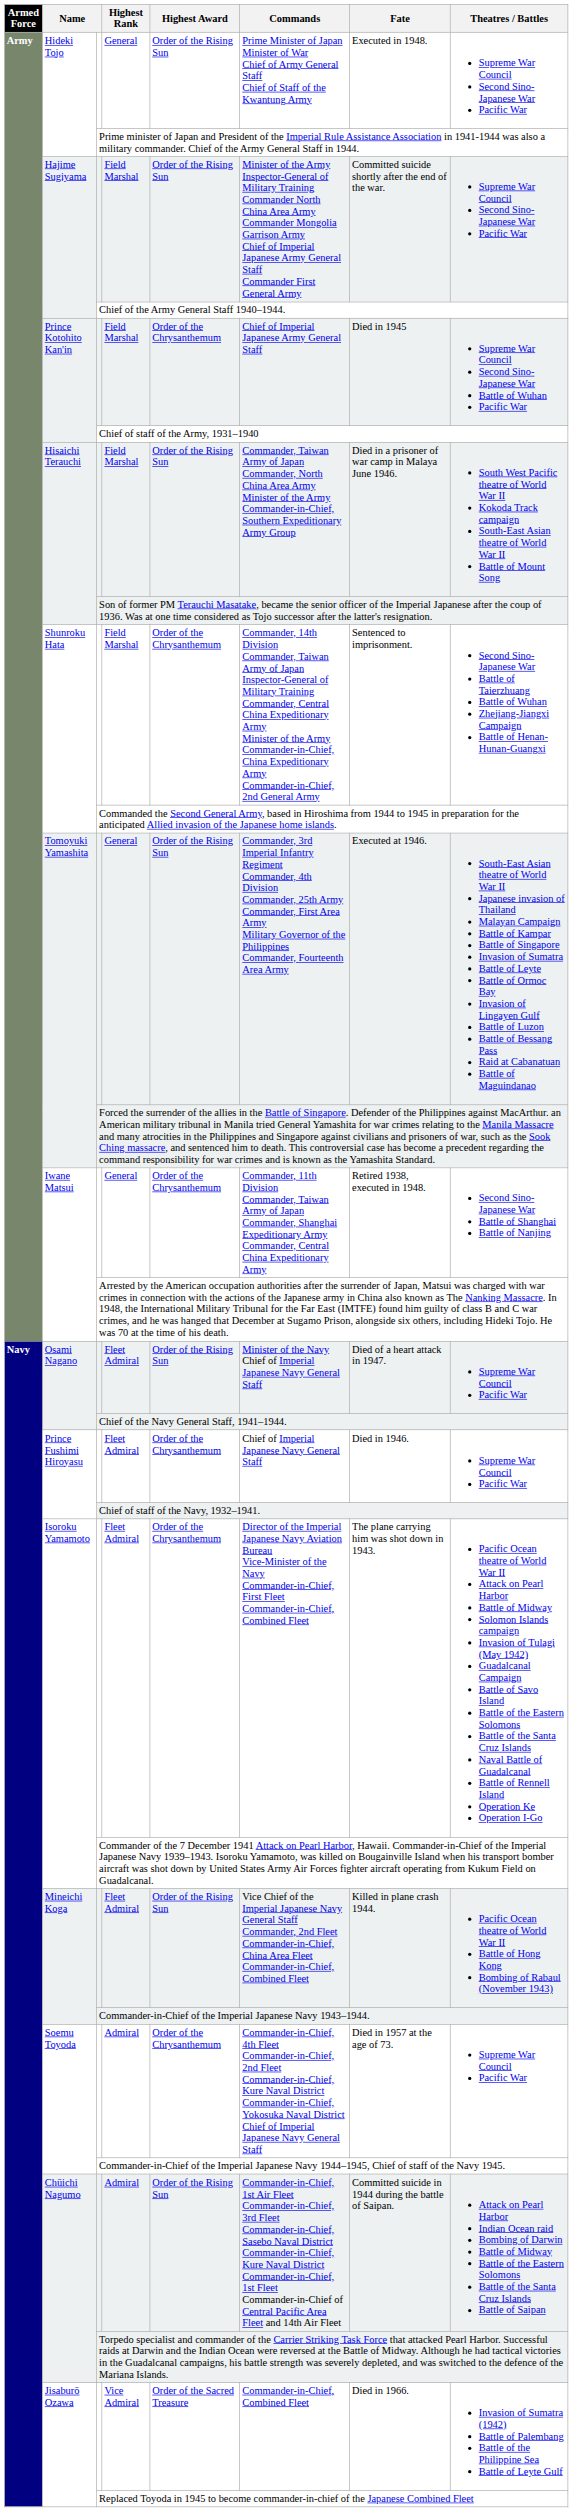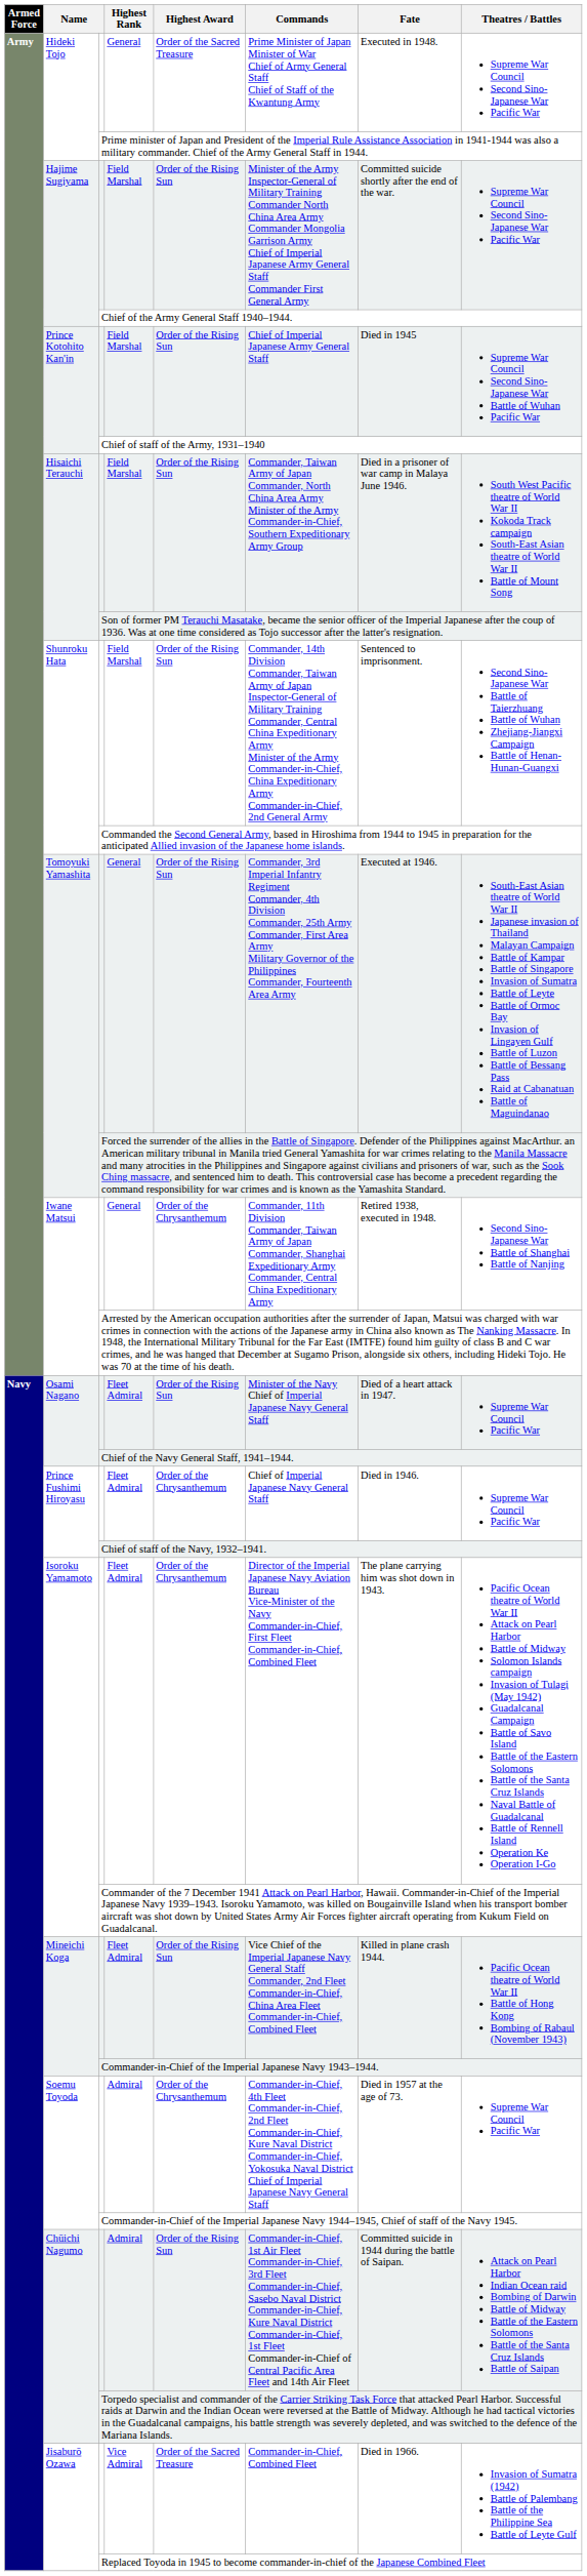 <table class="wikitable">
 <tr>
 <th style="background:#000; color:white;">Armed Force</th>
 <th colspan="2">Name</th>
 <th>Highest Rank</th>
 <th>Highest Award</th>
 <th>Commands</th>
 <th>Fate</th>
 <th>Theatres / Battles</th>
 </tr>
 <tr style="background:#fff;vertical-align: top;">
 <td rowspan="14" style="background:#78866b; color:white;"><strong>Army</strong></td>
 <td rowspan="2"><a href='#'>Hideki Tojo</a></td>
 <td></td>
 <td><a href='#'>General</a></td>
-<td><a href='#'>Order of the Rising Sun</a></td>
+<td><a href='#'>Order of the Sacred Treasure</a></td>
 <td><a href='#'>Prime Minister of Japan</a><br><a href='#'>Minister of War</a><br><a href='#'>Chief of Army General Staff</a><br><a href='#'>Chief of Staff of the Kwantung Army</a></td>
 <td>Executed in 1948.</td>
 <td><br><ul><li><a href='#'>Supreme War Council</a></li><li><a href='#'>Second Sino-Japanese War</a></li><li><a href='#'>Pacific War</a></li></ul></td>
 </tr>
 <tr style="background:#fff;">
 <td colspan="8">Prime minister of Japan and President of the <a href='#'>Imperial Rule Assistance Association</a> in 1941-1944 was also a military commander. Chief of the Army General Staff in 1944.</td>
 </tr>
 <tr style="background:#edf1f1;vertical-align: top;">
 <td rowspan="2"><a href='#'>Hajime Sugiyama</a></td>
 <td></td>
 <td><a href='#'>Field Marshal</a></td>
 <td><a href='#'>Order of the Rising Sun</a></td>
 <td><a href='#'>Minister of the Army</a><br><a href='#'>Inspector-General of Military Training</a><br><a href='#'>Commander North China Area Army</a><br><a href='#'>Commander Mongolia Garrison Army</a><br><a href='#'>Chief of Imperial Japanese Army General Staff</a><br><a href='#'>Commander First General Army</a></td>
 <td>Committed suicide shortly after the end of the war.</td>
 <td><br><ul><li><a href='#'>Supreme War Council</a></li><li><a href='#'>Second Sino-Japanese War</a></li><li><a href='#'>Pacific War</a></li></ul></td>
 </tr>
 <tr style="background:#fff;">
 <td colspan="8">Chief of the Army General Staff 1940–1944.</td>
 </tr>
 <tr style="background:#edf1f1;vertical-align: top;">
 <td rowspan="2"><a href='#'>Prince Kotohito Kan'in</a></td>
 <td></td>
 <td><a href='#'>Field Marshal</a></td>
-<td><a href='#'>Order of the Chrysanthemum</a></td>
+<td><a href='#'>Order of the Rising Sun</a></td>
 <td><a href='#'>Chief of Imperial Japanese Army General Staff</a></td>
 <td>Died in 1945</td>
 <td><br><ul><li><a href='#'>Supreme War Council</a></li><li><a href='#'>Second Sino-Japanese War</a></li><li><a href='#'>Battle of Wuhan</a></li><li><a href='#'>Pacific War</a></li></ul></td>
 </tr>
 <tr style="background:#fff;">
 <td colspan="8">Chief of staff of the Army, 1931–1940</td>
 </tr>
 <tr style="background:#edf1f1;vertical-align: top;">
 <td rowspan="2"><a href='#'>Hisaichi Terauchi</a></td>
 <td></td>
 <td><a href='#'>Field Marshal</a></td>
 <td><a href='#'>Order of the Rising Sun</a></td>
 <td><a href='#'>Commander, Taiwan Army of Japan</a><br><a href='#'>Commander, North China Area Army</a><br><a href='#'>Minister of the Army</a><br><a href='#'>Commander-in-Chief, Southern Expeditionary Army Group</a></td>
 <td>Died in a prisoner of war camp in Malaya June 1946.</td>
 <td><br><ul><li><a href='#'>South West Pacific theatre of World War II</a></li><li><a href='#'>Kokoda Track campaign</a></li><li><a href='#'>South-East Asian theatre of World War II</a></li><li><a href='#'>Battle of Mount Song</a></li></ul></td>
 </tr>
 <tr style="background:#edf1f1;">
 <td colspan="8">Son of former PM <a href='#'>Terauchi Masatake</a>, became the senior officer of the Imperial Japanese after the coup of 1936. Was at one time considered as Tojo successor after the latter's resignation.</td>
 </tr>
 <tr style="background:#fff;vertical-align: top;">
 <td rowspan="2"><a href='#'>Shunroku Hata</a></td>
 <td></td>
 <td><a href='#'>Field Marshal</a></td>
-<td><a href='#'>Order of the Chrysanthemum</a></td>
+<td><a href='#'>Order of the Rising Sun</a></td>
 <td><a href='#'>Commander, 14th Division</a><br><a href='#'>Commander, Taiwan Army of Japan</a><br><a href='#'>Inspector-General of Military Training</a><br><a href='#'>Commander, Central China Expeditionary Army</a><br><a href='#'>Minister of the Army</a><br><a href='#'>Commander-in-Chief, China Expeditionary Army</a><br><a href='#'>Commander-in-Chief, 2nd General Army</a></td>
 <td>Sentenced to imprisonment.</td>
 <td><br><ul><li><a href='#'>Second Sino-Japanese War</a></li><li><a href='#'>Battle of Taierzhuang</a></li><li><a href='#'>Battle of Wuhan</a></li><li><a href='#'>Zhejiang-Jiangxi Campaign</a></li><li><a href='#'>Battle of Henan-Hunan-Guangxi</a></li></ul></td>
 </tr>
 <tr style="background:#fff;">
 <td colspan="8">Commanded the <a href='#'>Second General Army</a>, based in Hiroshima from 1944 to 1945 in preparation for the anticipated <a href='#'>Allied invasion of the Japanese home islands</a>.</td>
 </tr>
 <tr style="background:#edf1f1;vertical-align: top;">
 <td rowspan="2"><a href='#'>Tomoyuki Yamashita</a></td>
 <td></td>
 <td><a href='#'>General</a></td>
 <td><a href='#'>Order of the Rising Sun</a></td>
 <td><a href='#'>Commander, 3rd Imperial Infantry Regiment</a><br><a href='#'>Commander, 4th Division</a><br><a href='#'>Commander, 25th Army</a><br><a href='#'>Commander, First Area Army</a><br><a href='#'>Military Governor of the Philippines</a><br><a href='#'>Commander, Fourteenth Area Army</a></td>
 <td>Executed at 1946.</td>
 <td><br><ul><li><a href='#'>South-East Asian theatre of World War II</a></li><li><a href='#'>Japanese invasion of Thailand</a></li><li><a href='#'>Malayan Campaign</a></li><li><a href='#'>Battle of Kampar</a></li><li><a href='#'>Battle of Singapore</a></li><li><a href='#'>Invasion of Sumatra</a></li><li><a href='#'>Battle of Leyte</a></li><li><a href='#'>Battle of Ormoc Bay</a></li><li><a href='#'>Invasion of Lingayen Gulf</a></li><li><a href='#'>Battle of Luzon</a></li><li><a href='#'>Battle of Bessang Pass</a></li><li><a href='#'>Raid at Cabanatuan</a></li><li><a href='#'>Battle of Maguindanao</a></li></ul></td>
 </tr>
 <tr style="background:#edf1f1;">
 <td colspan="8">Forced the surrender of the allies in the <a href='#'>Battle of Singapore</a>. Defender of the Philippines against MacArthur. an American military tribunal in Manila tried General Yamashita for war crimes relating to the <a href='#'>Manila Massacre</a> and many atrocities in the Philippines and Singapore against civilians and prisoners of war, such as the <a href='#'>Sook Ching massacre</a>, and sentenced him to death. This controversial case has become a precedent regarding the command responsibility for war crimes and is known as the Yamashita Standard.</td>
 </tr>
 <tr style="background:#fff;vertical-align: top;">
 <td rowspan="2"><a href='#'>Iwane Matsui</a></td>
 <td></td>
 <td><a href='#'>General</a></td>
 <td><a href='#'>Order of the Chrysanthemum</a></td>
 <td><a href='#'>Commander, 11th Division</a><br><a href='#'>Commander, Taiwan Army of Japan</a><br><a href='#'>Commander, Shanghai Expeditionary Army</a><br><a href='#'>Commander, Central China Expeditionary Army</a></td>
 <td>Retired 1938, executed in 1948.</td>
 <td><br><ul><li><a href='#'>Second Sino-Japanese War</a></li><li><a href='#'>Battle of Shanghai</a></li><li><a href='#'>Battle of Nanjing</a></li></ul></td>
 </tr>
 <tr style="background:#fff;">
 <td colspan="8">Arrested by the American occupation authorities after the surrender of Japan, Matsui was charged with war crimes in connection with the actions of the Japanese army in China also known as The <a href='#'>Nanking Massacre</a>. In 1948, the International Military Tribunal for the Far East (IMTFE) found him guilty of class B and C war crimes, and he was hanged that December at Sugamo Prison, alongside six others, including Hideki Tojo. He was 70 at the time of his death.</td>
 </tr>
 <tr style="background:#edf1f1;vertical-align: top;">
 <td rowspan="14" style="background:navy; color:white;"><strong>Navy</strong></td>
 <td rowspan="2"><a href='#'>Osami Nagano</a></td>
 <td></td>
 <td><a href='#'>Fleet Admiral</a></td>
 <td><a href='#'>Order of the Rising Sun</a></td>
 <td><a href='#'>Minister of the Navy</a><br>Chief of <a href='#'>Imperial Japanese Navy General Staff</a></td>
 <td>Died of a heart attack in 1947.</td>
 <td><br><ul><li><a href='#'>Supreme War Council</a></li><li><a href='#'>Pacific War</a></li></ul></td>
 </tr>
 <tr style="background:#edf1f1;">
 <td colspan="8">Chief of the Navy General Staff, 1941–1944.</td>
 </tr>
 <tr style="background:#fff;vertical-align: top;">
 <td rowspan="2"><a href='#'>Prince Fushimi Hiroyasu</a></td>
 <td></td>
 <td><a href='#'>Fleet Admiral</a></td>
 <td><a href='#'>Order of the Chrysanthemum</a></td>
 <td>Chief of <a href='#'>Imperial Japanese Navy General Staff</a></td>
 <td>Died in 1946.</td>
 <td><br><ul><li><a href='#'>Supreme War Council</a></li><li><a href='#'>Pacific War</a></li></ul></td>
 </tr>
 <tr style="background:#edf1f1;">
 <td colspan="8">Chief of staff of the Navy, 1932–1941.</td>
 </tr>
 <tr style="background:#fff;vertical-align: top;">
 <td rowspan="2"><a href='#'>Isoroku Yamamoto</a></td>
 <td></td>
 <td><a href='#'>Fleet Admiral</a></td>
 <td><a href='#'>Order of the Chrysanthemum</a></td>
 <td><a href='#'>Director of the Imperial Japanese Navy Aviation Bureau</a><br><a href='#'>Vice-Minister of the Navy</a><br><a href='#'>Commander-in-Chief, First Fleet</a><br><a href='#'>Commander-in-Chief, Combined Fleet</a></td>
 <td>The plane carrying him was shot down in 1943.</td>
 <td><br><ul><li><a href='#'>Pacific Ocean theatre of World War II</a></li><li><a href='#'>Attack on Pearl Harbor</a></li><li><a href='#'>Battle of Midway</a></li><li><a href='#'>Solomon Islands campaign</a></li><li><a href='#'>Invasion of Tulagi (May 1942)</a></li><li><a href='#'>Guadalcanal Campaign</a></li><li><a href='#'>Battle of Savo Island</a></li><li><a href='#'>Battle of the Eastern Solomons</a></li><li><a href='#'>Battle of the Santa Cruz Islands</a></li><li><a href='#'>Naval Battle of Guadalcanal</a></li><li><a href='#'>Battle of Rennell Island</a></li><li><a href='#'>Operation Ke</a></li><li><a href='#'>Operation I-Go</a></li></ul></td>
 </tr>
 <tr style="background:#fff;">
 <td colspan="8">Commander of the 7 December 1941 <a href='#'>Attack on Pearl Harbor</a>, Hawaii. Commander-in-Chief of the Imperial Japanese Navy 1939–1943. Isoroku Yamamoto, was killed on Bougainville Island when his transport bomber aircraft was shot down by United States Army Air Forces fighter aircraft operating from Kukum Field on Guadalcanal.</td>
 </tr>
 <tr style="background:#edf1f1;vertical-align: top;">
 <td rowspan="2"><a href='#'>Mineichi Koga</a></td>
 <td></td>
 <td><a href='#'>Fleet Admiral</a></td>
 <td><a href='#'>Order of the Rising Sun</a></td>
 <td>Vice Chief of the <a href='#'>Imperial Japanese Navy General Staff</a><br><a href='#'>Commander, 2nd Fleet</a><br><a href='#'>Commander-in-Chief, China Area Fleet</a><br><a href='#'>Commander-in-Chief, Combined Fleet</a></td>
 <td>Killed in plane crash 1944.</td>
 <td><br><ul><li><a href='#'>Pacific Ocean theatre of World War II</a></li><li><a href='#'>Battle of Hong Kong</a></li><li><a href='#'>Bombing of Rabaul (November 1943)</a></li></ul></td>
 </tr>
 <tr style="background:#edf1f1;">
 <td colspan="8">Commander-in-Chief of the Imperial Japanese Navy 1943–1944.</td>
 </tr>
 <tr style="background:#fff;vertical-align: top;">
 <td rowspan="2"><a href='#'>Soemu Toyoda</a></td>
 <td></td>
 <td><a href='#'>Admiral</a></td>
 <td><a href='#'>Order of the Chrysanthemum</a></td>
 <td><a href='#'>Commander-in-Chief, 4th Fleet</a><br><a href='#'>Commander-in-Chief, 2nd Fleet</a><br><a href='#'>Commander-in-Chief, Kure Naval District</a><br><a href='#'>Commander-in-Chief, Yokosuka Naval District</a><br><a href='#'>Chief of Imperial Japanese Navy General Staff</a></td>
 <td>Died in 1957 at the age of 73.</td>
 <td><br><ul><li><a href='#'>Supreme War Council</a></li><li><a href='#'>Pacific War</a></li></ul></td>
 </tr>
 <tr style="background:#fff;">
 <td colspan="8">Commander-in-Chief of the Imperial Japanese Navy 1944–1945, Chief of staff of the Navy 1945.</td>
 </tr>
 <tr style="background:#edf1f1;vertical-align: top;">
 <td rowspan="2"><a href='#'>Chūichi Nagumo</a></td>
 <td></td>
 <td><a href='#'>Admiral</a></td>
 <td><a href='#'>Order of the Rising Sun</a></td>
 <td><a href='#'>Commander-in-Chief, 1st Air Fleet</a><br><a href='#'>Commander-in-Chief, 3rd Fleet</a><br><a href='#'>Commander-in-Chief, Sasebo Naval District</a><br><a href='#'>Commander-in-Chief, Kure Naval District</a><br><a href='#'>Commander-in-Chief, 1st Fleet</a><br>Commander-in-Chief of <a href='#'>Central Pacific Area Fleet</a> and 14th Air Fleet</td>
 <td>Committed suicide in 1944 during the battle of Saipan.</td>
 <td><br><ul><li><a href='#'>Attack on Pearl Harbor</a></li><li><a href='#'>Indian Ocean raid</a></li><li><a href='#'>Bombing of Darwin</a></li><li><a href='#'>Battle of Midway</a></li><li><a href='#'>Battle of the Eastern Solomons</a></li><li><a href='#'>Battle of the Santa Cruz Islands</a></li><li><a href='#'>Battle of Saipan</a></li></ul></td>
 </tr>
 <tr style="background:#edf1f1;">
 <td colspan="8">Torpedo specialist and commander of the <a href='#'>Carrier Striking Task Force</a> that attacked Pearl Harbor. Successful raids at Darwin and the Indian Ocean were reversed at the Battle of Midway. Although he had tactical victories in the Guadalcanal campaigns, his battle strength was severely depleted, and was switched to the defence of the Mariana Islands.</td>
 </tr>
 <tr style="background:#fff;vertical-align: top;">
 <td rowspan="2"><a href='#'>Jisaburō Ozawa</a></td>
 <td></td>
 <td><a href='#'>Vice Admiral</a></td>
 <td><a href='#'>Order of the Sacred Treasure</a></td>
 <td><a href='#'>Commander-in-Chief, Combined Fleet</a></td>
 <td>Died in 1966.</td>
 <td><br><ul><li><a href='#'>Invasion of Sumatra (1942)</a></li><li><a href='#'>Battle of Palembang</a></li><li><a href='#'>Battle of the Philippine Sea</a></li><li><a href='#'>Battle of Leyte Gulf</a></li></ul></td>
 </tr>
 <tr style="background:#fff;">
 <td colspan="8">Replaced Toyoda in 1945 to become commander-in-chief of the <a href='#'>Japanese Combined Fleet</a></td>
 </tr>
 </table>
